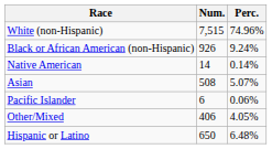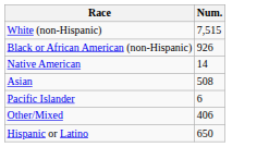 <table class="wikitable">
 <tr>
 <th>Race</th>
 <th>Num.</th>
-<th>Perc.</th>
 </tr>
 <tr>
 <td><a href='#'>White</a> (non-Hispanic)</td>
 <td>7,515</td>
-<td>74.96%</td>
 </tr>
 <tr>
 <td><a href='#'>Black or African American</a> (non-Hispanic)</td>
 <td>926</td>
-<td>9.24%</td>
 </tr>
 <tr>
 <td><a href='#'>Native American</a></td>
 <td>14</td>
-<td>0.14%</td>
 </tr>
 <tr>
 <td><a href='#'>Asian</a></td>
 <td>508</td>
-<td>5.07%</td>
 </tr>
 <tr>
 <td><a href='#'>Pacific Islander</a></td>
 <td>6</td>
-<td>0.06%</td>
 </tr>
 <tr>
 <td><a href='#'>Other/Mixed</a></td>
 <td>406</td>
-<td>4.05%</td>
 </tr>
 <tr>
 <td><a href='#'>Hispanic</a> or <a href='#'>Latino</a></td>
 <td>650</td>
-<td>6.48%</td>
 </tr>
 </table>
